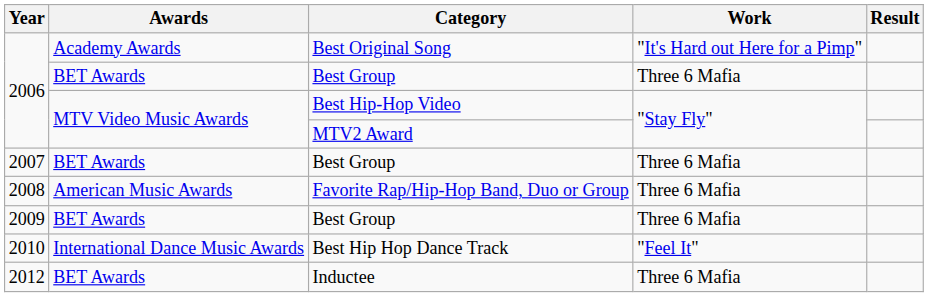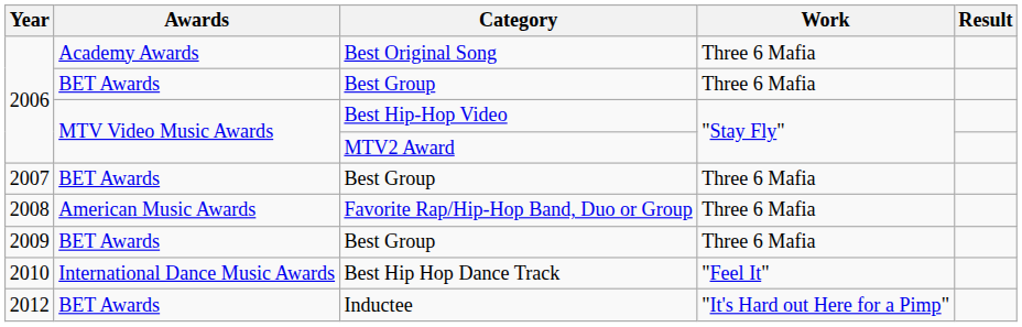 <table class="wikitable">
 <tr>
 <th>Year</th>
 <th>Awards</th>
 <th>Category</th>
 <th>Work</th>
 <th>Result</th>
 </tr>
 <tr>
 <td rowspan="4">2006</td>
 <td><a href='#'>Academy Awards</a></td>
 <td><a href='#'>Best Original Song</a></td>
-<td>"<a href='#'>It's Hard out Here for a Pimp</a>"</td>
+<td>Three 6 Mafia</td>
 <td></td>
 </tr>
 <tr>
 <td><a href='#'>BET Awards</a></td>
 <td><a href='#'>Best Group</a></td>
 <td>Three 6 Mafia</td>
 <td></td>
 </tr>
 <tr>
 <td rowspan="2"><a href='#'>MTV Video Music Awards</a></td>
 <td><a href='#'>Best Hip-Hop Video</a></td>
 <td rowspan="2">"<a href='#'>Stay Fly</a>"</td>
 <td></td>
 </tr>
 <tr>
 <td><a href='#'>MTV2 Award</a></td>
 <td></td>
 </tr>
 <tr>
 <td>2007</td>
 <td><a href='#'>BET Awards</a></td>
 <td>Best Group</td>
 <td>Three 6 Mafia</td>
 <td></td>
 </tr>
 <tr>
 <td>2008</td>
 <td><a href='#'>American Music Awards</a></td>
 <td><a href='#'>Favorite Rap/Hip-Hop Band, Duo or Group</a></td>
 <td>Three 6 Mafia</td>
 <td></td>
 </tr>
 <tr>
 <td>2009</td>
 <td><a href='#'>BET Awards</a></td>
 <td>Best Group</td>
 <td>Three 6 Mafia</td>
 <td></td>
 </tr>
 <tr>
 <td>2010</td>
 <td><a href='#'>International Dance Music Awards</a></td>
 <td>Best Hip Hop Dance Track</td>
 <td>"<a href='#'>Feel It</a>"</td>
 <td></td>
 </tr>
 <tr>
 <td>2012</td>
 <td><a href='#'>BET Awards</a></td>
 <td>Inductee</td>
-<td>Three 6 Mafia</td>
+<td>"<a href='#'>It's Hard out Here for a Pimp</a>"</td>
 <td></td>
 </tr>
 </table>
